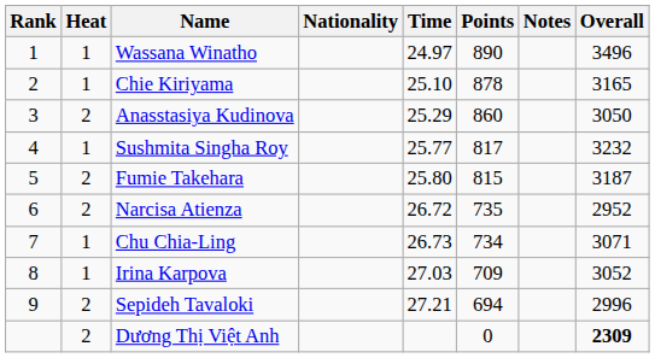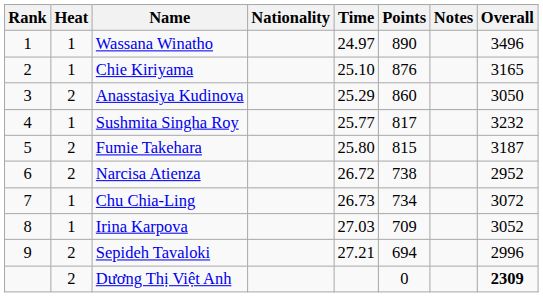 <table class="wikitable sortable" style="text-align:center">
 <tr>
 <th>Rank</th>
 <th>Heat</th>
 <th>Name</th>
 <th>Nationality</th>
 <th>Time</th>
 <th>Points</th>
 <th>Notes</th>
 <th>Overall</th>
 </tr>
 <tr>
 <td>1</td>
 <td>1</td>
 <td align="left"><a href='#'>Wassana Winatho</a></td>
 <td align=left></td>
 <td>24.97</td>
 <td>890</td>
 <td></td>
 <td>3496</td>
 </tr>
 <tr>
 <td>2</td>
 <td>1</td>
 <td align="left"><a href='#'>Chie Kiriyama</a></td>
 <td align=left></td>
 <td>25.10</td>
-<td>878</td>
+<td>876</td>
 <td></td>
 <td>3165</td>
 </tr>
 <tr>
 <td>3</td>
 <td>2</td>
 <td align="left"><a href='#'>Anasstasiya Kudinova</a></td>
 <td align=left></td>
 <td>25.29</td>
 <td>860</td>
 <td></td>
 <td>3050</td>
 </tr>
 <tr>
 <td>4</td>
 <td>1</td>
 <td align="left"><a href='#'>Sushmita Singha Roy</a></td>
 <td align=left></td>
 <td>25.77</td>
 <td>817</td>
 <td></td>
 <td>3232</td>
 </tr>
 <tr>
 <td>5</td>
 <td>2</td>
 <td align="left"><a href='#'>Fumie Takehara</a></td>
 <td align=left></td>
 <td>25.80</td>
 <td>815</td>
 <td></td>
 <td>3187</td>
 </tr>
 <tr>
 <td>6</td>
 <td>2</td>
 <td align="left"><a href='#'>Narcisa Atienza</a></td>
 <td align=left></td>
 <td>26.72</td>
-<td>735</td>
+<td>738</td>
 <td></td>
 <td>2952</td>
 </tr>
 <tr>
 <td>7</td>
 <td>1</td>
 <td align="left"><a href='#'>Chu Chia-Ling</a></td>
 <td align=left></td>
 <td>26.73</td>
 <td>734</td>
 <td></td>
-<td>3071</td>
+<td>3072</td>
 </tr>
 <tr>
 <td>8</td>
 <td>1</td>
 <td align="left"><a href='#'>Irina Karpova</a></td>
 <td align=left></td>
 <td>27.03</td>
 <td>709</td>
 <td></td>
 <td>3052</td>
 </tr>
 <tr>
 <td>9</td>
 <td>2</td>
 <td align="left"><a href='#'>Sepideh Tavaloki</a></td>
 <td align=left></td>
 <td>27.21</td>
 <td>694</td>
 <td></td>
 <td>2996</td>
 </tr>
 <tr>
 <td></td>
 <td>2</td>
 <td align="left"><a href='#'>Dương Thị Việt Anh</a></td>
 <td align=left></td>
 <td></td>
 <td>0</td>
 <td></td>
 <td><strong>2309</strong></td>
 </tr>
 </table>
